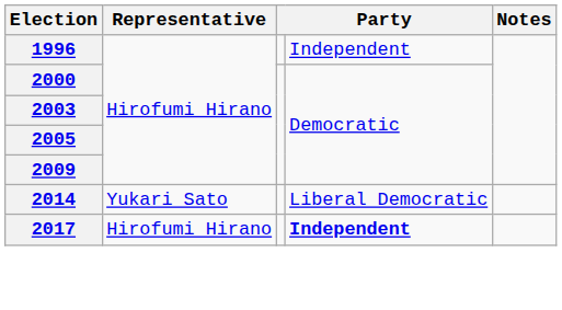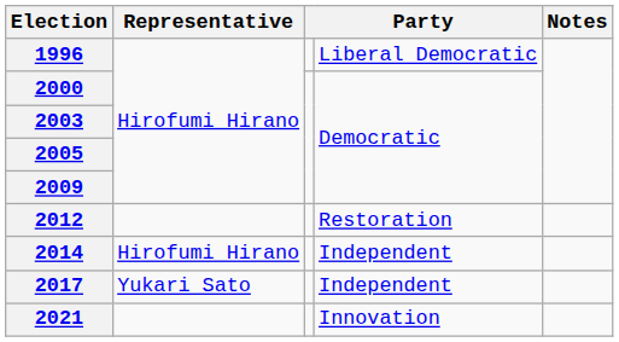 <table class=wikitable>
 <tr valign=bottom>
 <th>Election</th>
 <th>Representative</th>
 <th colspan="2">Party</th>
 <th>Notes</th>
 </tr>
 <tr>
 <th><a href='#'>1996</a></th>
 <td rowspan="5"><a href='#'>Hirofumi Hirano</a></td>
 <td bgcolor=></td>
-<td><a href='#'>Independent</a></td>
+<td><a href='#'> Liberal Democratic</a></td>
 <td rowspan="5"></td>
 </tr>
 <tr>
 <th><a href='#'>2000</a></th>
 <td rowspan="4" bgcolor=></td>
 <td rowspan="4"><a href='#'>Democratic</a></td>
 </tr>
 <tr>
 <th><a href='#'>2003</a></th>
 </tr>
 <tr>
 <th><a href='#'>2005</a></th>
 </tr>
 <tr>
 <th><a href='#'>2009</a></th>
 </tr>
 <tr>
+<th><a href='#'>2012</a></th>
+<td></td>
+<td bgcolor=></td>
+<td><a href='#'>Restoration</a></td>
+<td></td>
+</tr>
+<tr>
 <th><a href='#'>2014</a></th>
-<td><a href='#'>Yukari Sato</a></td>
+<td><a href='#'>Hirofumi Hirano</a></td>
 <td bgcolor=></td>
-<td><a href='#'> Liberal Democratic</a></td>
+<td><a href='#'>Independent</a></td>
 <td></td>
 </tr>
 <tr>
 <th><a href='#'>2017</a></th>
-<td><a href='#'>Hirofumi Hirano</a></td>
+<td><a href='#'>Yukari Sato</a></td>
 <td bgcolor=></td>
-<td><strong><a href='#'>Independent</a></strong></td>
+<td><a href='#'>Independent</a></td>
+<td></td>
+</tr>
+<tr>
+<th><a href='#'>2021</a></th>
+<td></td>
+<td bgcolor=></td>
+<td><a href='#'>Innovation</a></td>
 <td></td>
 </tr>
 </table>
